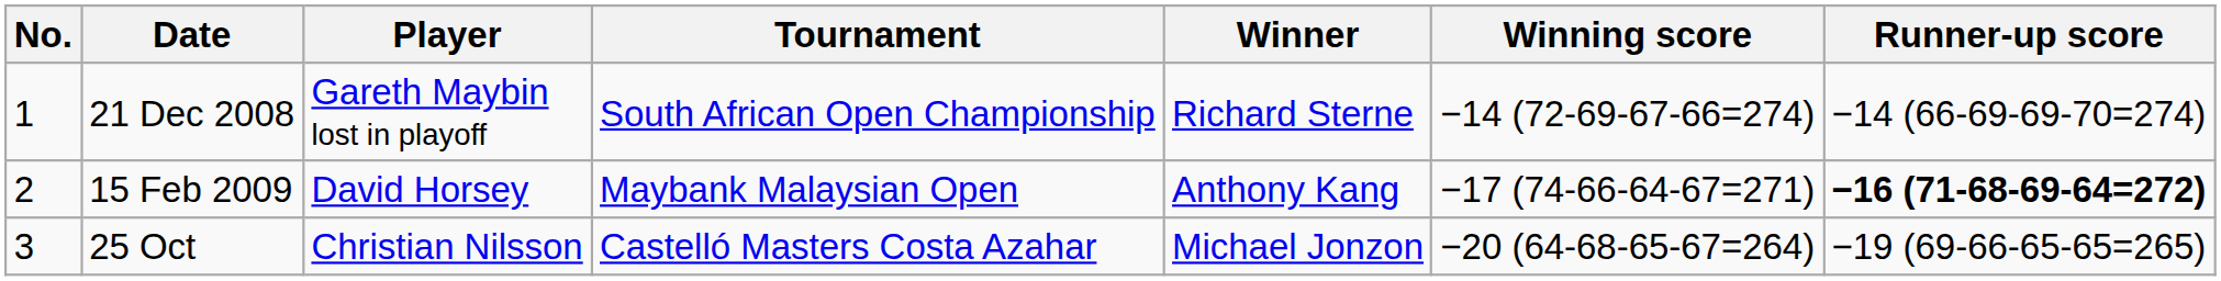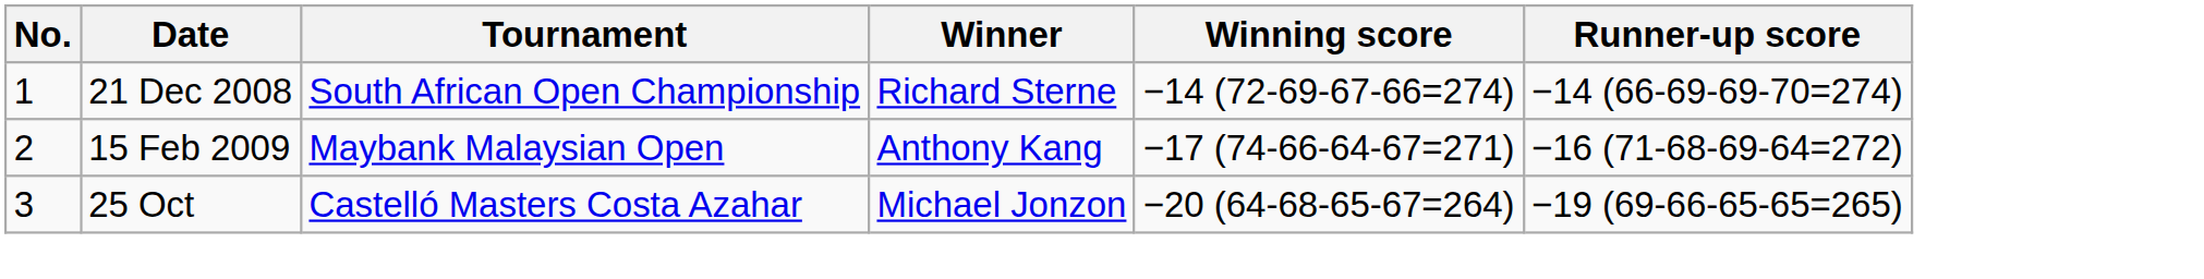 <table class="wikitable" style="font-size:95%;">
 <tr>
 <th>No.</th>
 <th>Date</th>
-<th>Player</th>
 <th>Tournament</th>
 <th>Winner</th>
 <th>Winning score</th>
 <th>Runner-up score</th>
 </tr>
 <tr>
 <td>1</td>
 <td>21 Dec 2008</td>
-<td> <a href='#'>Gareth Maybin</a><br><small>lost in playoff</small></td>
 <td><a href='#'>South African Open Championship</a></td>
 <td> <a href='#'>Richard Sterne</a></td>
 <td>−14 (72-69-67-66=274)</td>
 <td>−14 (66-69-69-70=274)</td>
 </tr>
 <tr>
 <td>2</td>
 <td>15 Feb 2009</td>
-<td> <a href='#'>David Horsey</a></td>
 <td><a href='#'>Maybank Malaysian Open</a></td>
 <td> <a href='#'>Anthony Kang</a></td>
 <td>−17 (74-66-64-67=271)</td>
-<td><strong>−16 (71-68-69-64=272)</strong></td>
+<td>−16 (71-68-69-64=272)</td>
 </tr>
 <tr>
 <td>3</td>
 <td>25 Oct</td>
-<td> <a href='#'>Christian Nilsson</a></td>
 <td><a href='#'>Castelló Masters Costa Azahar</a></td>
 <td> <a href='#'>Michael Jonzon</a></td>
 <td>−20 (64-68-65-67=264)</td>
 <td>−19 (69-66-65-65=265)</td>
 </tr>
 </table>
